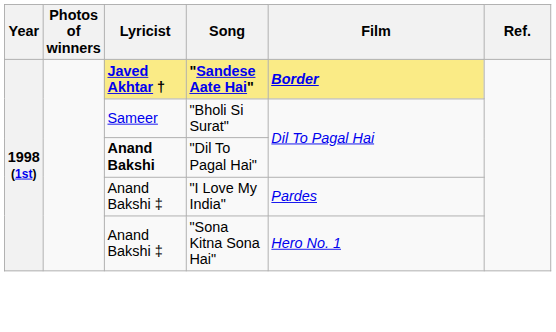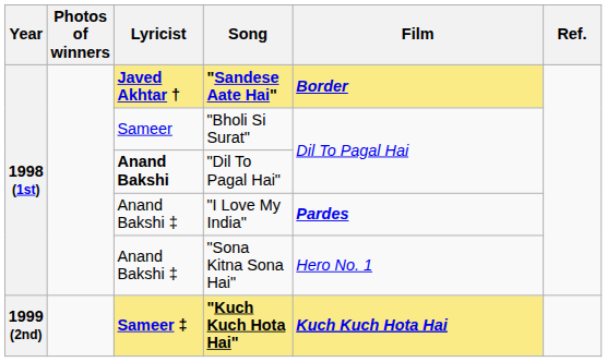 <table class="wikitable sortable" style="text-align:left;">
 <tr>
 <th scope="col" style="width:3%; text-align:center;">Year</th>
 <th scope="col" style="width:3%;text-align:center;">Photos of winners</th>
 <th scope="col" style="width:15%;text-align:center;">Lyricist</th>
 <th scope="col" style="width:15%;text-align:center;">Song</th>
 <th>Film</th>
 <th>Ref.</th>
 </tr>
 <tr>
 <th rowspan="5" scope="row" style="text-align:center">1998<br><small>(<a href='#'>1</a></small><small><a href='#'>st</a>)</small></th>
 <td rowspan="5"></td>
 <td style="background:#FAEB86;"><strong><a href='#'>Javed Akhtar</a></strong> <strong>†</strong></td>
 <td style="background:#FAEB86;"><strong>"<a href='#'>Sandese Aate Hai</a>"</strong></td>
 <td style="background:#FAEB86;"><strong><em><a href='#'><u>Border</u></a></em></strong></td>
 <td rowspan="5"></td>
 </tr>
 <tr>
 <td><a href='#'>Sameer</a></td>
 <td>"Bholi Si Surat"</td>
 <td rowspan="2"><em><a href='#'>Dil To Pagal Hai</a></em></td>
 </tr>
 <tr>
 <td><strong>Anand Bakshi</strong></td>
 <td>"Dil To Pagal Hai"</td>
 </tr>
 <tr>
 <td>Anand Bakshi ‡</td>
 <td>"I Love My India"</td>
-<td><em><a href='#'>Pardes</a></em></td>
+<td><strong><em><a href='#'>Pardes</a></em></strong></td>
 </tr>
 <tr>
 <td>Anand Bakshi ‡</td>
 <td>"Sona Kitna Sona Hai"</td>
 <td><em><a href='#'>Hero No. 1</a></em></td>
 </tr>
+<tr>
+<th scope="row" style="text-align:center">1999<br><small>(</small><small>2nd)</small></th>
+<td></td>
+<td style="background:#FAEB86;"><strong><a href='#'>Sameer</a></strong> <strong>‡</strong></td>
+<td style="background:#FAEB86;"><strong>"<u>Kuch Kuch Hota Hai</u>"</strong></td>
+<td style="background:#FAEB86;"><a href='#'><strong><em><u>Kuch Kuch Hota Hai</u></em></strong></a></td>
+<td></td>
+</tr>
 </table>
